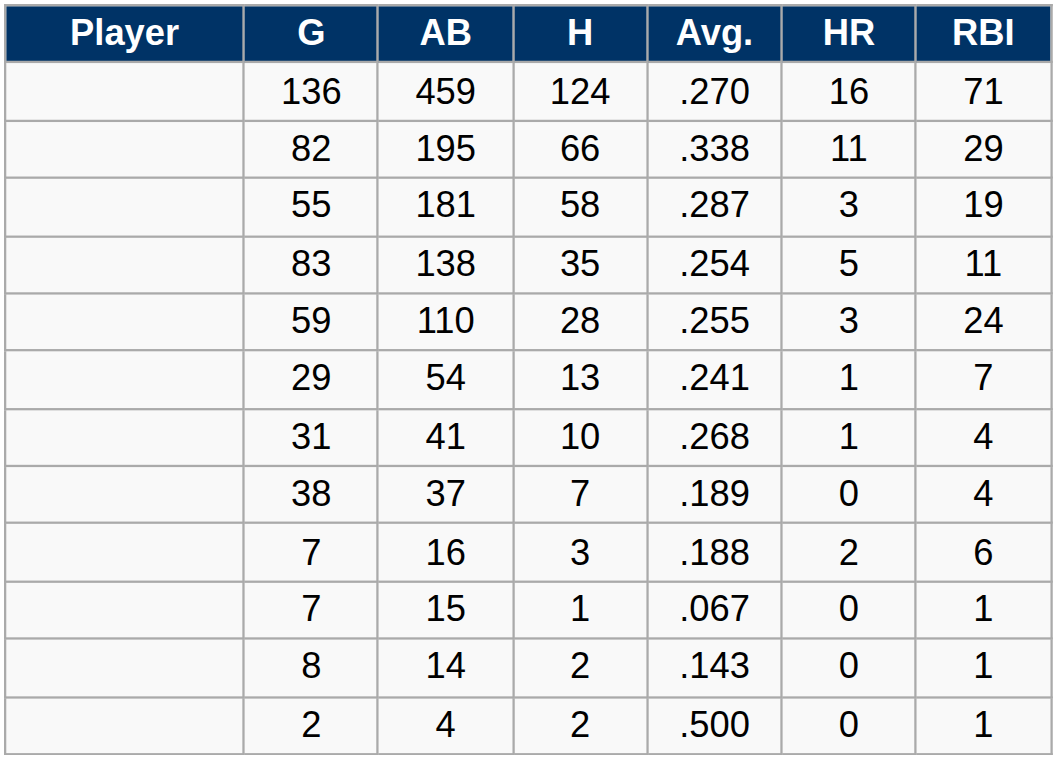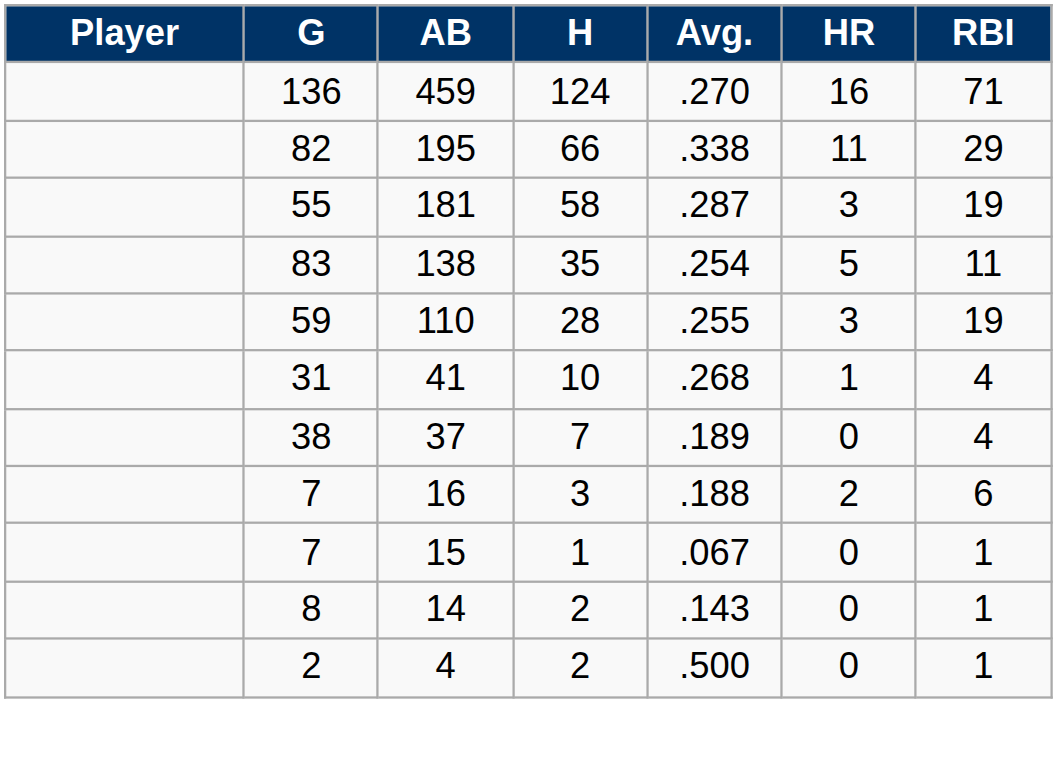 <table class="wikitable sortable">
 <tr>
 <th style="background:#003366;color:white;" width="16%">Player</th>
 <th style="background:#003366;color:white;" width="9%">G</th>
 <th style="background:#003366;color:white;" width="9%">AB</th>
 <th style="background:#003366;color:white;" width="9%">H</th>
 <th style="background:#003366;color:white;" width="9%">Avg.</th>
 <th style="background:#003366;color:white;" width="9%">HR</th>
 <th style="background:#003366;color:white;" width="9%">RBI</th>
 </tr>
 <tr align="center">
 <td></td>
 <td>136</td>
 <td>459</td>
 <td>124</td>
 <td>.270</td>
 <td>16</td>
 <td>71</td>
 </tr>
 <tr align="center">
 <td></td>
 <td>82</td>
 <td>195</td>
 <td>66</td>
 <td>.338</td>
 <td>11</td>
 <td>29</td>
 </tr>
 <tr align="center">
 <td></td>
 <td>55</td>
 <td>181</td>
 <td>58</td>
 <td>.287</td>
 <td>3</td>
 <td>19</td>
 </tr>
 <tr align="center">
 <td></td>
 <td>83</td>
 <td>138</td>
 <td>35</td>
 <td>.254</td>
 <td>5</td>
 <td>11</td>
 </tr>
 <tr align="center">
 <td></td>
 <td>59</td>
 <td>110</td>
 <td>28</td>
 <td>.255</td>
 <td>3</td>
-<td>24</td>
-</tr>
-<tr align="center">
-<td></td>
-<td>29</td>
-<td>54</td>
-<td>13</td>
-<td>.241</td>
-<td>1</td>
-<td>7</td>
+<td>19</td>
 </tr>
 <tr align="center">
 <td></td>
 <td>31</td>
 <td>41</td>
 <td>10</td>
 <td>.268</td>
 <td>1</td>
 <td>4</td>
 </tr>
 <tr align="center">
 <td></td>
 <td>38</td>
 <td>37</td>
 <td>7</td>
 <td>.189</td>
 <td>0</td>
 <td>4</td>
 </tr>
 <tr align="center">
 <td></td>
 <td>7</td>
 <td>16</td>
 <td>3</td>
 <td>.188</td>
 <td>2</td>
 <td>6</td>
 </tr>
 <tr align="center">
 <td></td>
 <td>7</td>
 <td>15</td>
 <td>1</td>
 <td>.067</td>
 <td>0</td>
 <td>1</td>
 </tr>
 <tr align="center">
 <td></td>
 <td>8</td>
 <td>14</td>
 <td>2</td>
 <td>.143</td>
 <td>0</td>
 <td>1</td>
 </tr>
 <tr align="center">
 <td></td>
 <td>2</td>
 <td>4</td>
 <td>2</td>
 <td>.500</td>
 <td>0</td>
 <td>1</td>
 </tr>
 </table>
